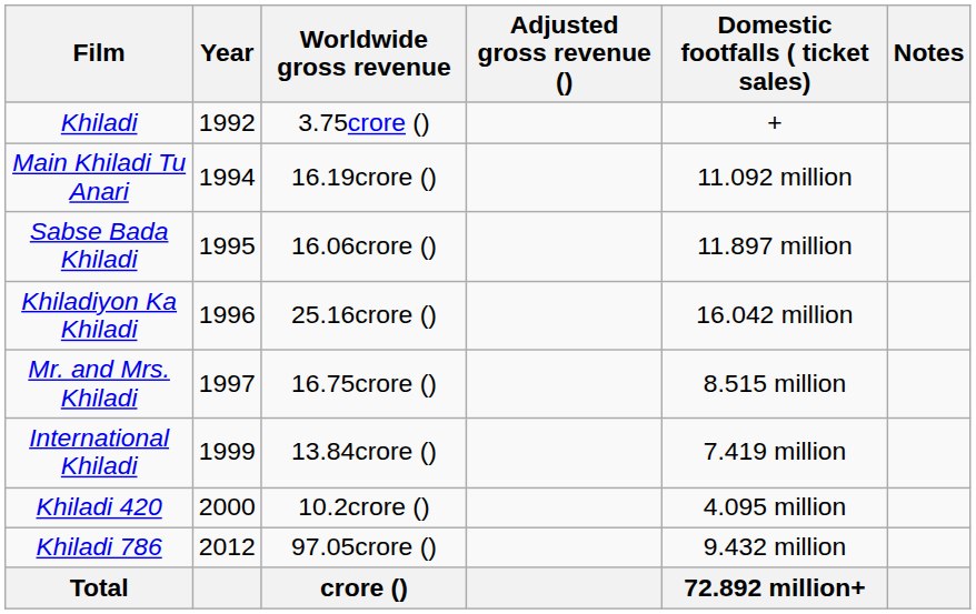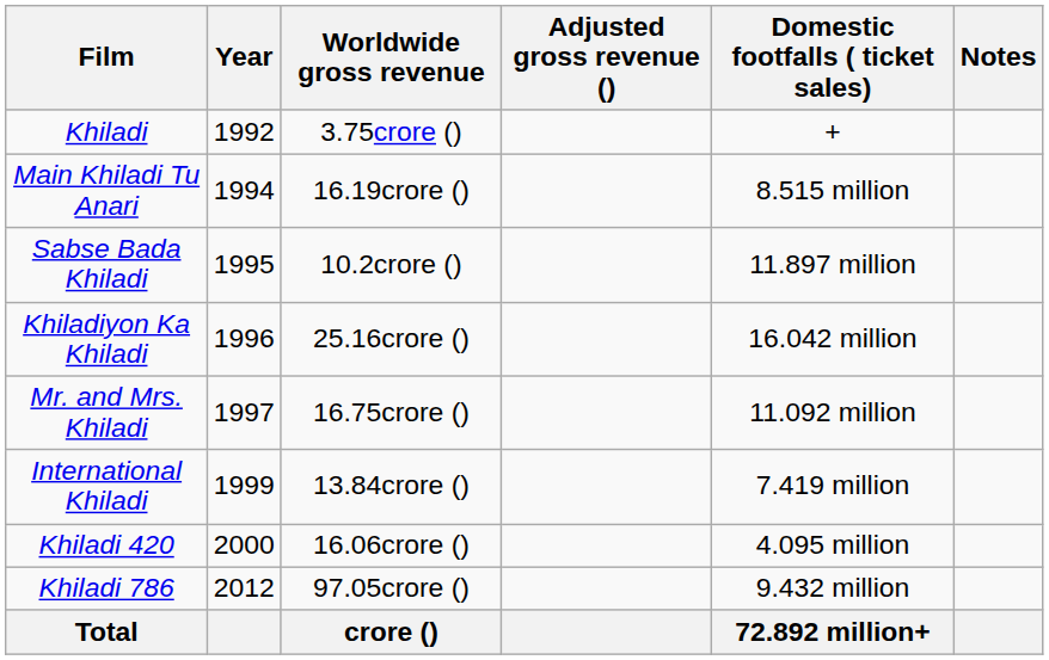 <table class="wikitable sortable" style="text-align:center">
 <tr>
 <th>Film</th>
 <th>Year</th>
 <th>Worldwide gross revenue</th>
 <th>Adjusted gross revenue ()</th>
 <th>Domestic footfalls ( ticket sales)</th>
 <th>Notes</th>
 </tr>
 <tr>
 <td><em><a href='#'>Khiladi</a></em></td>
 <td>1992</td>
 <td> 3.75<a href='#'>crore</a> ()</td>
 <td> </td>
 <td>+</td>
 <td></td>
 </tr>
 <tr>
 <td><em><a href='#'>Main Khiladi Tu Anari</a></em></td>
 <td>1994</td>
 <td>16.19crore ()</td>
 <td></td>
-<td>11.092 million</td>
+<td>8.515 million</td>
 <td></td>
 </tr>
 <tr>
 <td><em><a href='#'>Sabse Bada Khiladi</a></em></td>
 <td>1995</td>
-<td>16.06crore ()</td>
+<td>10.2crore ()</td>
 <td></td>
 <td>11.897 million</td>
 <td></td>
 </tr>
 <tr>
 <td><em><a href='#'>Khiladiyon Ka Khiladi</a></em></td>
 <td>1996</td>
 <td>25.16crore ()</td>
 <td></td>
 <td>16.042 million</td>
 <td></td>
 </tr>
 <tr>
 <td><em><a href='#'>Mr. and Mrs. Khiladi</a></em></td>
 <td>1997</td>
 <td>16.75crore ()</td>
 <td></td>
-<td>8.515 million</td>
+<td>11.092 million</td>
 <td></td>
 </tr>
 <tr>
 <td><em><a href='#'>International Khiladi</a></em></td>
 <td>1999</td>
 <td>13.84crore ()</td>
 <td></td>
 <td>7.419 million</td>
 <td></td>
 </tr>
 <tr>
 <td><em><a href='#'>Khiladi 420</a></em></td>
 <td>2000</td>
-<td>10.2crore ()</td>
+<td>16.06crore ()</td>
 <td> </td>
 <td>4.095 million</td>
 <td></td>
 </tr>
 <tr>
 <td><em><a href='#'>Khiladi 786</a></em></td>
 <td>2012</td>
 <td>97.05crore ()</td>
 <td></td>
 <td>9.432 million</td>
 <td></td>
 </tr>
 <tr>
 <th>Total</th>
 <th></th>
 <th>crore ()</th>
 <th></th>
 <th>72.892 million+</th>
 <th></th>
 </tr>
 </table>
